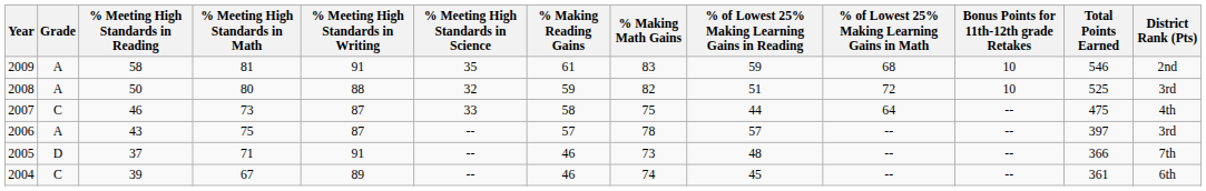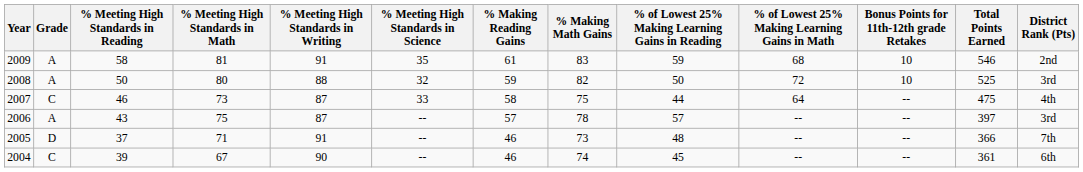 <table class="wikitable sortable" style="text-align: center; font-size: 85%; width: auto; table-layout: fixed;">
 <tr>
 <th>Year</th>
 <th>Grade</th>
 <th>% Meeting High Standards in Reading</th>
 <th>% Meeting High Standards in Math</th>
 <th>% Meeting High Standards in Writing</th>
 <th>% Meeting High Standards in Science</th>
 <th>% Making Reading Gains</th>
 <th>% Making Math Gains</th>
 <th>% of Lowest 25% Making Learning Gains in Reading</th>
 <th>% of Lowest 25% Making Learning Gains in Math</th>
 <th>Bonus Points for 11th-12th grade Retakes</th>
 <th>Total Points Earned</th>
 <th>District Rank (Pts)</th>
 </tr>
 <tr>
 <td>2009</td>
 <td>A</td>
 <td>58</td>
 <td>81</td>
 <td>91</td>
 <td>35</td>
 <td>61</td>
 <td>83</td>
 <td>59</td>
 <td>68</td>
 <td>10</td>
 <td>546</td>
 <td>2nd</td>
 </tr>
 <tr>
 <td>2008</td>
 <td>A</td>
 <td>50</td>
 <td>80</td>
 <td>88</td>
 <td>32</td>
 <td>59</td>
 <td>82</td>
-<td>51</td>
+<td>50</td>
 <td>72</td>
 <td>10</td>
 <td>525</td>
 <td>3rd</td>
 </tr>
 <tr>
 <td>2007</td>
 <td>C</td>
 <td>46</td>
 <td>73</td>
 <td>87</td>
 <td>33</td>
 <td>58</td>
 <td>75</td>
 <td>44</td>
 <td>64</td>
 <td>--</td>
 <td>475</td>
 <td>4th</td>
 </tr>
 <tr>
 <td>2006</td>
 <td>A</td>
 <td>43</td>
 <td>75</td>
 <td>87</td>
 <td>--</td>
 <td>57</td>
 <td>78</td>
 <td>57</td>
 <td>--</td>
 <td>--</td>
 <td>397</td>
 <td>3rd</td>
 </tr>
 <tr>
 <td>2005</td>
 <td>D</td>
 <td>37</td>
 <td>71</td>
 <td>91</td>
 <td>--</td>
 <td>46</td>
 <td>73</td>
 <td>48</td>
 <td>--</td>
 <td>--</td>
 <td>366</td>
 <td>7th</td>
 </tr>
 <tr>
 <td>2004</td>
 <td>C</td>
 <td>39</td>
 <td>67</td>
-<td>89</td>
+<td>90</td>
 <td>--</td>
 <td>46</td>
 <td>74</td>
 <td>45</td>
 <td>--</td>
 <td>--</td>
 <td>361</td>
 <td>6th</td>
 </tr>
 </table>
